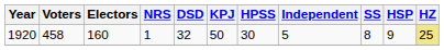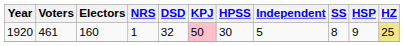 <table class="wikitable sortable sticky-header">
 <tr>
 <th>Year</th>
 <th>Voters</th>
 <th>Electors</th>
 <th><a href='#'>NRS</a></th>
 <th><a href='#'>DSD</a></th>
 <th><a href='#'>KPJ</a></th>
 <th><a href='#'>HPSS</a></th>
 <th><a href='#'>Independent</a></th>
 <th><a href='#'>SS</a></th>
 <th><a href='#'>HSP</a></th>
 <th><a href='#'>HZ</a></th>
 </tr>
 <tr>
 <td>1920</td>
-<td>458</td>
+<td>461</td>
 <td>160</td>
 <td>1</td>
 <td>32</td>
-<td>50</td>
+<td style="background: pink;">50</td>
 <td>30</td>
 <td>5</td>
 <td>8</td>
 <td>9</td>
 <td style="background: khaki;">25</td>
 </tr>
 <tr>
 </tr>
 </table>
